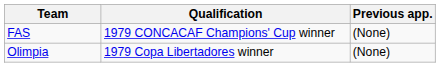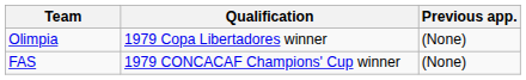 <table class="wikitable">
 <tr>
 <th width=120px>Team</th>
 <th width=320px>Qualification</th>
 <th>Previous app.</th>
 </tr>
 <tr>
+<td> <a href='#'>Olimpia</a></td>
+<td><a href='#'>1979 Copa Libertadores</a> winner</td>
+<td>(None)</td>
+</tr>
+<tr>
 <td> <a href='#'>FAS</a></td>
 <td><a href='#'>1979 CONCACAF Champions' Cup</a> winner</td>
 <td>(None)</td>
 </tr>
-<tr>
-<td> <a href='#'>Olimpia</a></td>
-<td><a href='#'>1979 Copa Libertadores</a> winner</td>
-<td>(None)</td>
-</tr>
 </table>
